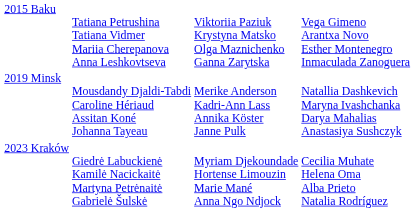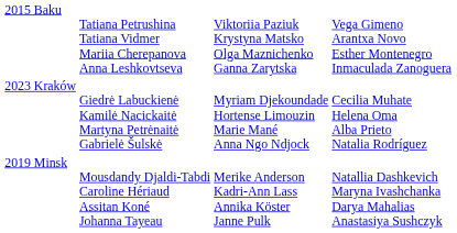 <table>
 <tr valign="top">
 <td><a href='#'>2015 Baku</a><br></td>
 <td><br><a href='#'>Tatiana Petrushina</a><br><a href='#'>Tatiana Vidmer</a><br><a href='#'>Mariia Cherepanova</a><br><a href='#'>Anna Leshkovtseva</a></td>
 <td><br><a href='#'>Viktoriia Paziuk</a><br><a href='#'>Krystyna Matsko</a><br><a href='#'>Olga Maznichenko</a><br><a href='#'>Ganna Zarytska</a></td>
 <td><br><a href='#'>Vega Gimeno</a><br><a href='#'>Arantxa Novo</a><br><a href='#'>Esther Montenegro</a><br><a href='#'>Inmaculada Zanoguera</a></td>
 </tr>
 <tr valign="top">
+<td><a href='#'>2023 Kraków</a><br></td>
+<td><br><a href='#'>Giedrė Labuckienė</a><br><a href='#'>Kamilė Nacickaitė</a><br><a href='#'>Martyna Petrėnaitė</a><br><a href='#'>Gabrielė Šulskė</a></td>
+<td><br><a href='#'>Myriam Djekoundade</a><br><a href='#'>Hortense Limouzin</a><br><a href='#'>Marie Mané</a><br><a href='#'>Anna Ngo Ndjock</a></td>
+<td><br><a href='#'>Cecilia Muhate</a><br><a href='#'>Helena Oma</a><br><a href='#'>Alba Prieto</a><br><a href='#'>Natalia Rodríguez</a></td>
+</tr>
+<tr valign="top">
 <td><a href='#'>2019 Minsk</a><br></td>
 <td><br><a href='#'>Mousdandy Djaldi-Tabdi</a><br><a href='#'>Caroline Hériaud</a><br><a href='#'>Assitan Koné</a><br><a href='#'>Johanna Tayeau</a></td>
 <td><br><a href='#'>Merike Anderson</a><br><a href='#'>Kadri-Ann Lass</a><br><a href='#'>Annika Köster</a><br><a href='#'>Janne Pulk</a></td>
 <td><br><a href='#'>Natallia Dashkevich</a><br><a href='#'>Maryna Ivashchanka</a><br><a href='#'>Darya Mahalias</a><br><a href='#'>Anastasiya Sushczyk</a></td>
 </tr>
-<tr valign="top">
-<td><a href='#'>2023 Kraków</a><br></td>
-<td><br><a href='#'>Giedrė Labuckienė</a><br><a href='#'>Kamilė Nacickaitė</a><br><a href='#'>Martyna Petrėnaitė</a><br><a href='#'>Gabrielė Šulskė</a></td>
-<td><br><a href='#'>Myriam Djekoundade</a><br><a href='#'>Hortense Limouzin</a><br><a href='#'>Marie Mané</a><br><a href='#'>Anna Ngo Ndjock</a></td>
-<td><br><a href='#'>Cecilia Muhate</a><br><a href='#'>Helena Oma</a><br><a href='#'>Alba Prieto</a><br><a href='#'>Natalia Rodríguez</a></td>
-</tr>
 </table>
